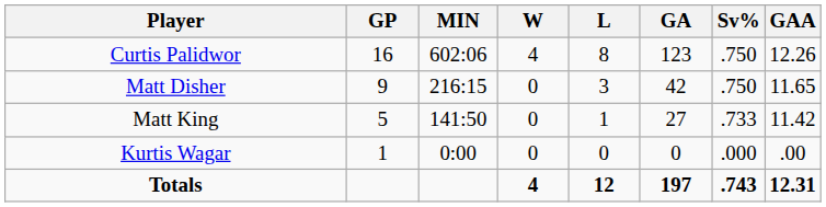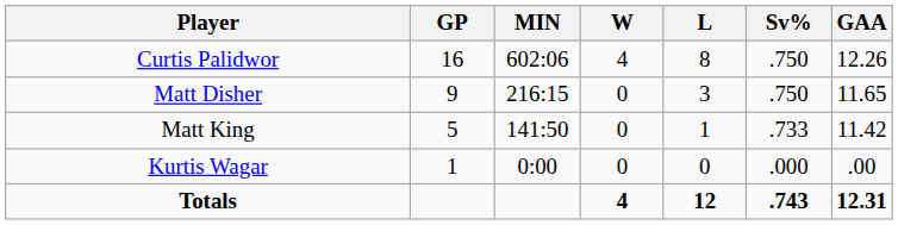 <table class="wikitable sortable" width="50%">
 <tr align="center"  bgcolor="#dddddd">
 <th width="50%">Player</th>
 <th width="10%">GP</th>
 <th width="10%">MIN</th>
 <th width="10%">W</th>
 <th width="10%">L</th>
-<th width="10%">GA</th>
 <th width="10%">Sv%</th>
 <th width="10%">GAA</th>
 </tr>
 <tr align=center>
 <td><a href='#'>Curtis Palidwor</a></td>
 <td>16</td>
 <td>602:06</td>
 <td>4</td>
 <td>8</td>
-<td>123</td>
 <td>.750</td>
 <td>12.26</td>
 </tr>
 <tr align=center>
 <td><a href='#'>Matt Disher</a></td>
 <td>9</td>
 <td>216:15</td>
 <td>0</td>
 <td>3</td>
-<td>42</td>
 <td>.750</td>
 <td>11.65</td>
 </tr>
 <tr align=center>
 <td>Matt King</td>
 <td>5</td>
 <td>141:50</td>
 <td>0</td>
 <td>1</td>
-<td>27</td>
 <td>.733</td>
 <td>11.42</td>
 </tr>
 <tr align=center>
 <td><a href='#'>Kurtis Wagar</a></td>
 <td>1</td>
 <td>0:00</td>
-<td>0</td>
 <td>0</td>
 <td>0</td>
 <td>.000</td>
 <td>.00</td>
 </tr>
 <tr align=center>
 <td><strong>Totals</strong></td>
 <td></td>
 <td></td>
 <td><strong>4</strong></td>
 <td><strong>12</strong></td>
-<td><strong> 197</strong></td>
 <td><strong> .743</strong></td>
 <td><strong> 12.31</strong></td>
 </tr>
 </table>
